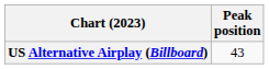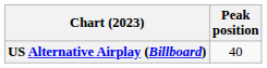 <table class="wikitable plainrowheaders" style="text-align:center">
 <tr>
 <th scope="col">Chart (2023)</th>
 <th scope="col">Peak<br>position</th>
 </tr>
 <tr>
 <th scope="row">US <a href='#'>Alternative Airplay</a> (<em><a href='#'>Billboard</a></em>)</th>
-<td>43</td>
+<td>40</td>
 </tr>
 </table>
